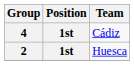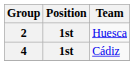 <table class="wikitable">
 <tr>
 <th>Group</th>
 <th>Position</th>
 <th>Team</th>
 </tr>
 <tr>
+<th>2</th>
+<th>1st</th>
+<td><a href='#'>Huesca</a></td>
+</tr>
+<tr>
 <th>4</th>
 <th>1st</th>
 <td><a href='#'>Cádiz</a></td>
 </tr>
 <tr>
-<th>2</th>
-<th>1st</th>
-<td><a href='#'>Huesca</a></td>
-</tr>
-<tr>
 </tr>
 </table>
